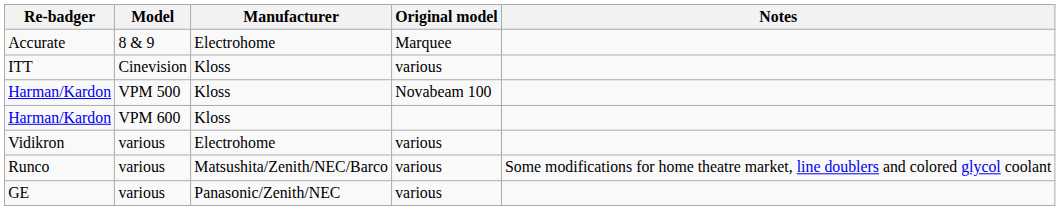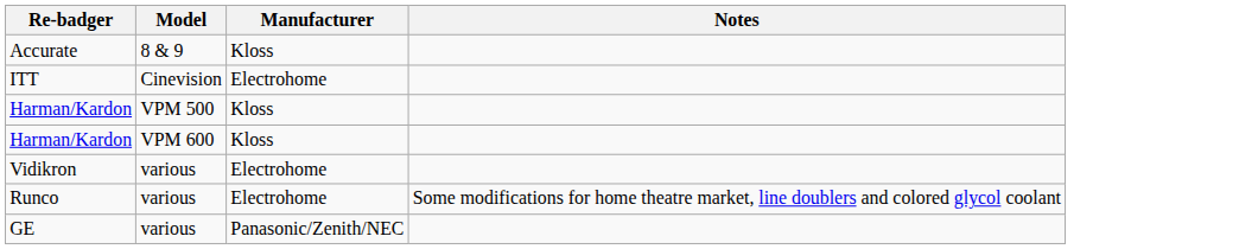 <table class="wikitable">
 <tr>
 <th>Re-badger</th>
 <th>Model</th>
 <th>Manufacturer</th>
-<th>Original model</th>
 <th>Notes</th>
 </tr>
 <tr>
 <td>Accurate</td>
 <td>8 & 9</td>
-<td>Electrohome</td>
-<td>Marquee</td>
+<td>Kloss</td>
 <td></td>
 </tr>
 <tr>
 <td>ITT</td>
 <td>Cinevision</td>
-<td>Kloss</td>
-<td>various</td>
+<td>Electrohome</td>
 <td></td>
 </tr>
 <tr>
 <td><a href='#'>Harman/Kardon</a></td>
 <td>VPM 500</td>
 <td>Kloss</td>
-<td>Novabeam 100</td>
 <td></td>
 </tr>
 <tr>
 <td><a href='#'>Harman/Kardon</a></td>
 <td>VPM 600</td>
 <td>Kloss</td>
 <td></td>
-<td></td>
 </tr>
 <tr>
 <td>Vidikron</td>
 <td>various</td>
 <td>Electrohome</td>
-<td>various</td>
 <td></td>
 </tr>
 <tr>
 <td>Runco</td>
 <td>various</td>
-<td>Matsushita/Zenith/NEC/Barco</td>
-<td>various</td>
+<td>Electrohome</td>
 <td>Some modifications for home theatre market, <a href='#'>line doublers</a> and colored <a href='#'>glycol</a> coolant</td>
 </tr>
 <tr>
 <td>GE</td>
 <td>various</td>
 <td>Panasonic/Zenith/NEC</td>
-<td>various</td>
 <td></td>
 </tr>
 </table>
